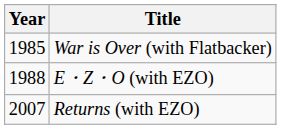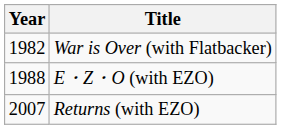 <table class="wikitable">
 <tr>
 <th>Year</th>
 <th>Title</th>
 </tr>
 <tr>
-<td>1985</td>
+<td>1982</td>
 <td><em>War is Over</em> (with Flatbacker)</td>
 </tr>
 <tr>
 <td>1988</td>
 <td><em>E・Z・O</em> (with EZO)</td>
 </tr>
 <tr>
 <td>2007</td>
 <td><em>Returns</em> (with EZO)</td>
 </tr>
 </table>
